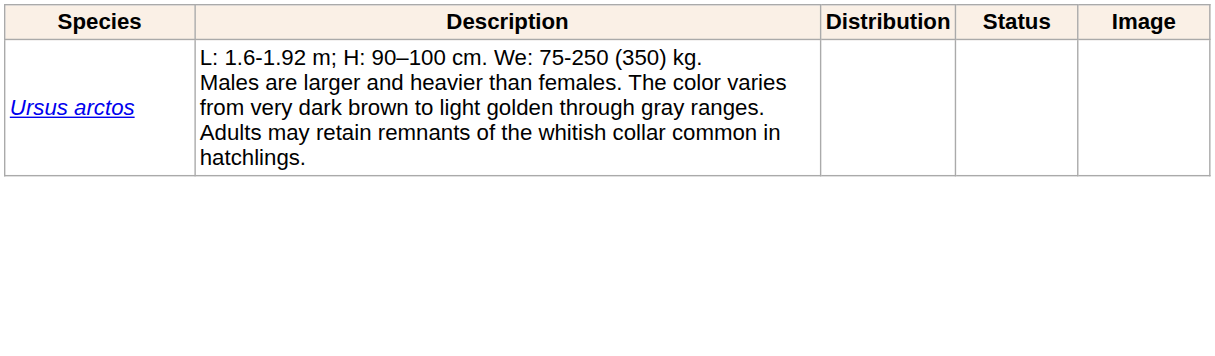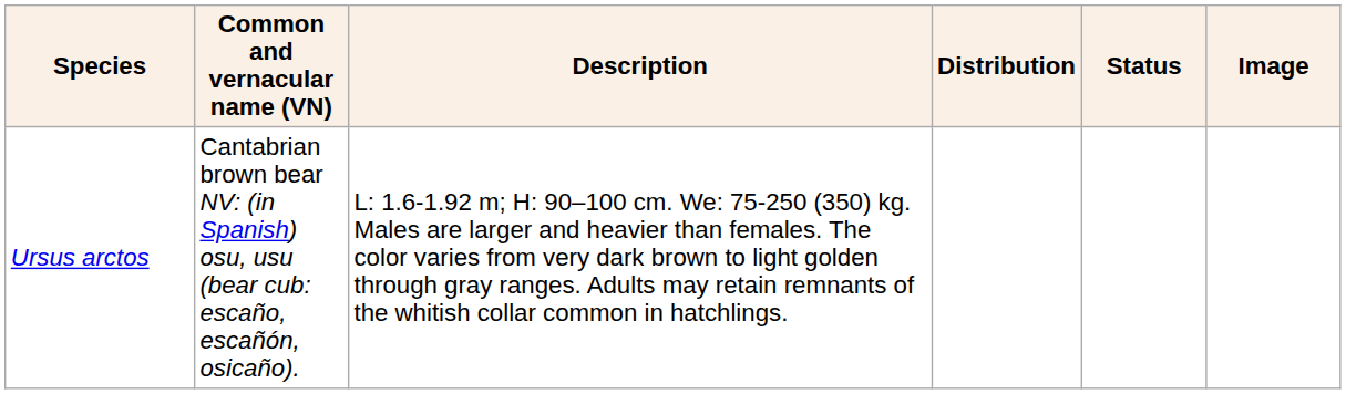 <table class="sortable wikitable" border="0" style="background:#ffffff" align="top">
 <tr>
 <th scope="col" style="background-color:Linen; color:Black" width="150">Species</th>
+<th scope="col" style="background-color:Linen; color:Black" width="100">Common and vernacular name (VN)</th>
 <th scope="col" style="background:Linen; color:Black" width="550">Description</th>
 <th scope="col" style="background-color:Linen; color:Black" width="90">Distribution</th>
 <th scope="col" style="background-color:Linen; color:Black" width="90">Status</th>
 <th scope="col" style="background:Linen; color:Black" width="100">Image</th>
 </tr>
 <tr>
 <td><em><a href='#'>Ursus arctos</a></em></td>
+<td>Cantabrian brown bear <em>NV: (in <a href='#'>Spanish</a>) osu,</em> <em>usu (bear cub: escaño, escañón, osicaño).</em></td>
 <td>L: 1.6-1.92 m; H: 90–100 cm. We: 75-250 (350) kg.<br>Males are larger and heavier than females. The color varies from very dark brown to light golden through gray ranges. Adults may retain remnants of the whitish collar common in hatchlings.</td>
 <td></td>
 <td></td>
 <td></td>
 </tr>
 </table>
